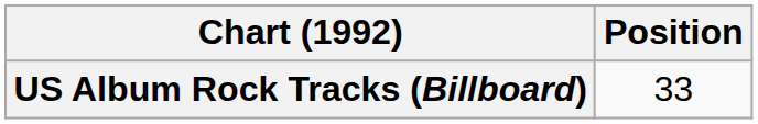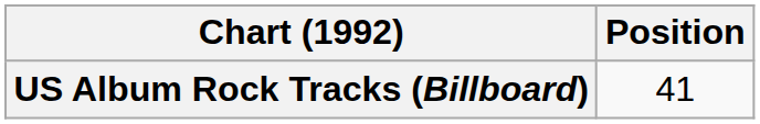 <table class="wikitable plainrowheaders" style="text-align:center">
 <tr>
 <th>Chart (1992)</th>
 <th>Position</th>
 </tr>
 <tr>
 <th scope="row">US Album Rock Tracks (<em>Billboard</em>)</th>
-<td>33</td>
+<td>41</td>
 </tr>
 </table>
